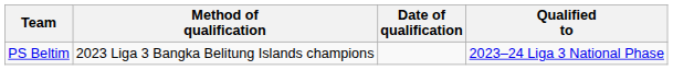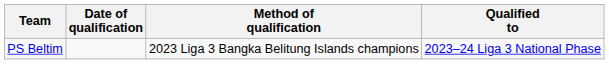 <table class="wikitable sortable" style="text-align: left;">
 <tr>
 <th>Team</th>
+<th>Date of <br> qualification</th>
 <th>Method of <br> qualification</th>
-<th>Date of <br> qualification</th>
 <th>Qualified <br> to<br></th>
 </tr>
 <tr>
 <td><a href='#'>PS Beltim</a></td>
+<td></td>
 <td {{Sort>2023 Liga 3 Bangka Belitung Islands champions</td>
-<td></td>
 <td><a href='#'>2023–24 Liga 3 National Phase</a></td>
 </tr>
 </table>
